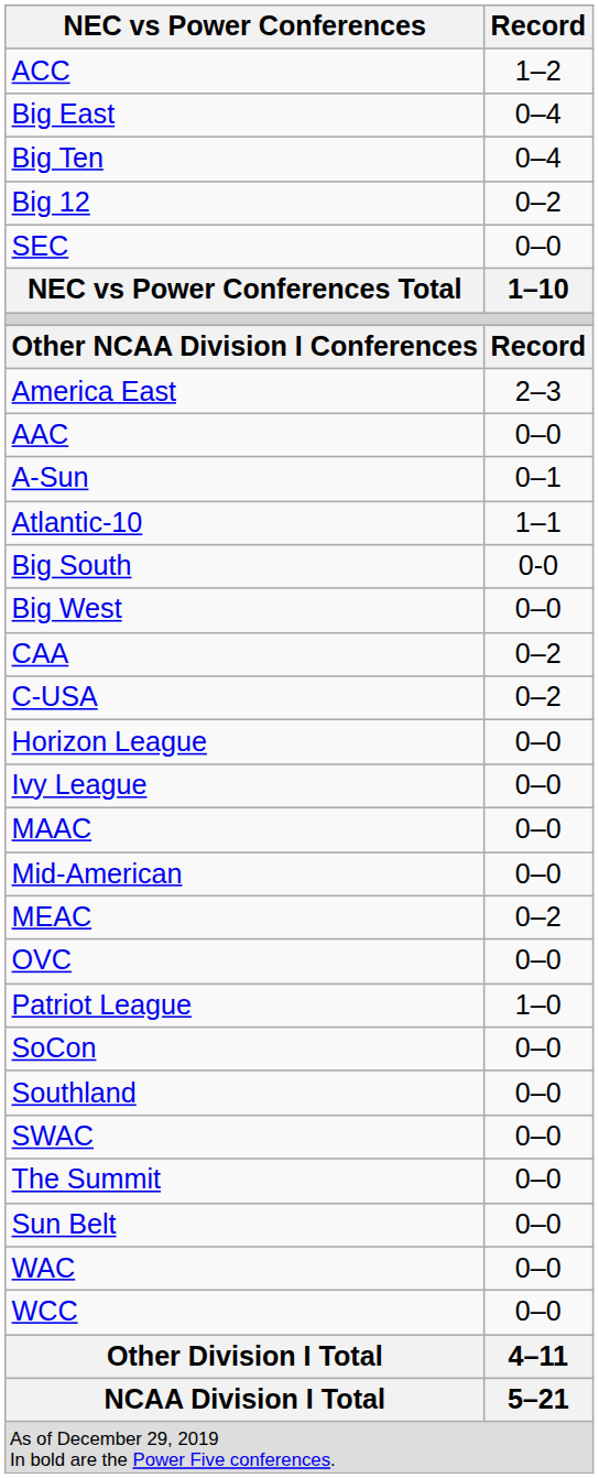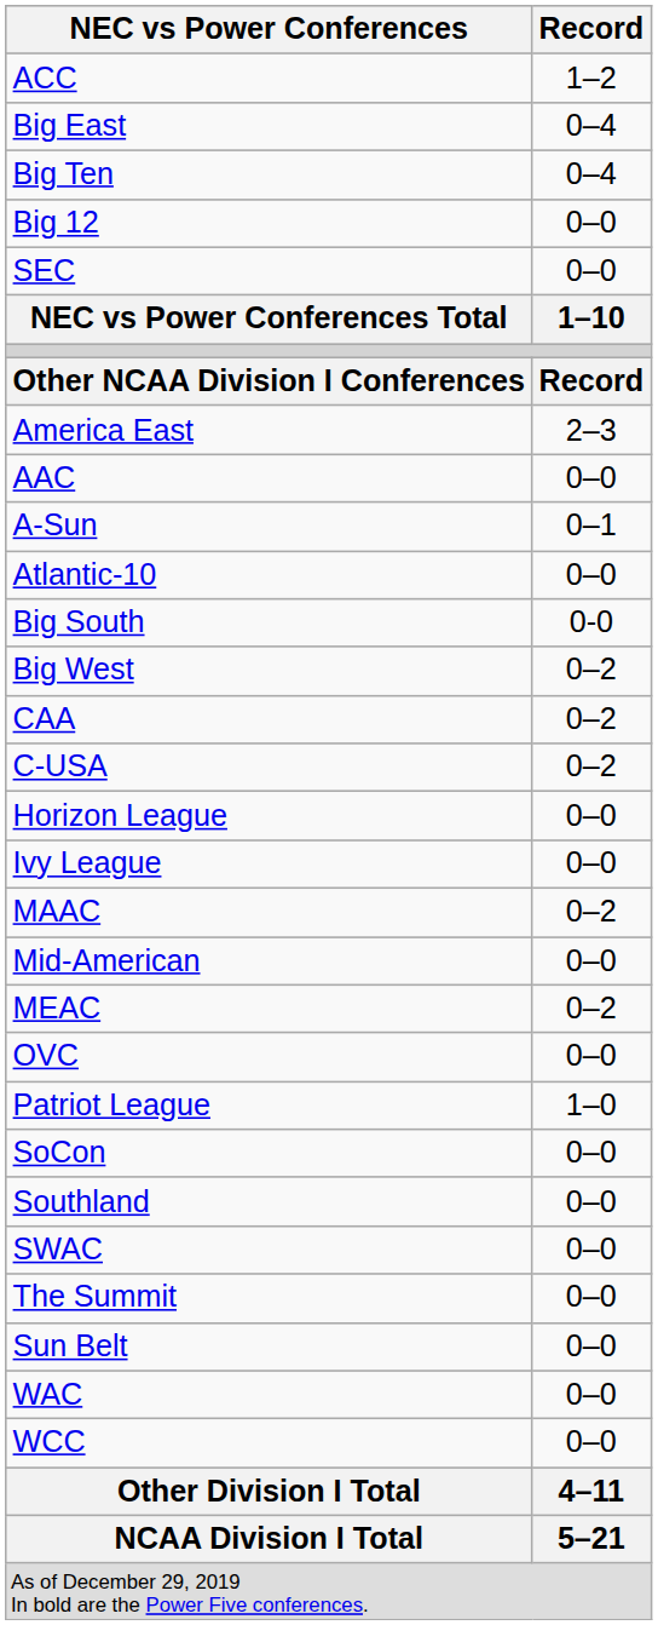 <table class="wikitable">
 <tr>
 <th>NEC vs Power Conferences</th>
 <th>Record</th>
 </tr>
 <tr>
 <td><a href='#'>ACC</a></td>
 <td align=center>1–2</td>
 </tr>
 <tr>
 <td><a href='#'>Big East</a></td>
 <td align=center>0–4</td>
 </tr>
 <tr>
 <td><a href='#'>Big Ten</a></td>
 <td align=center>0–4</td>
 </tr>
 <tr>
 <td><a href='#'>Big 12</a></td>
-<td align=center>0–2</td>
+<td align=center>0–0</td>
 </tr>
 <tr>
 <td><a href='#'>SEC</a></td>
 <td align=center>0–0</td>
 </tr>
 <tr>
 <th>NEC vs Power Conferences Total</th>
 <th>1–10</th>
 </tr>
 <tr>
 <th colspan="2" style="background:lightgrey;"></th>
 </tr>
 <tr>
 <th>Other NCAA Division I Conferences</th>
 <th>Record</th>
 </tr>
 <tr>
 <td><a href='#'>America East</a></td>
 <td align=center>2–3</td>
 </tr>
 <tr>
 <td><a href='#'>AAC</a></td>
 <td align=center>0–0</td>
 </tr>
 <tr>
 <td><a href='#'>A-Sun</a></td>
 <td align=center>0–1</td>
 </tr>
 <tr>
 <td><a href='#'>Atlantic-10</a></td>
-<td align=center>1–1</td>
+<td align=center>0–0</td>
 </tr>
 <tr>
 <td><a href='#'>Big South</a></td>
 <td align=center>0-0</td>
 </tr>
 <tr>
 <td><a href='#'>Big West</a></td>
-<td align=center>0–0</td>
+<td align=center>0–2</td>
 </tr>
 <tr>
 <td><a href='#'>CAA</a></td>
 <td align=center>0–2</td>
 </tr>
 <tr>
 <td><a href='#'>C-USA</a></td>
 <td align=center>0–2</td>
 </tr>
 <tr>
 <td><a href='#'>Horizon League</a></td>
 <td align=center>0–0</td>
 </tr>
 <tr>
 <td><a href='#'>Ivy League</a></td>
 <td align=center>0–0</td>
 </tr>
 <tr>
 <td><a href='#'>MAAC</a></td>
-<td align=center>0–0</td>
+<td align=center>0–2</td>
 </tr>
 <tr>
 <td><a href='#'>Mid-American</a></td>
 <td align=center>0–0</td>
 </tr>
 <tr>
 <td><a href='#'>MEAC</a></td>
 <td align=center>0–2</td>
 </tr>
 <tr>
 <td><a href='#'>OVC</a></td>
 <td align=center>0–0</td>
 </tr>
 <tr>
 <td><a href='#'>Patriot League</a></td>
 <td align=center>1–0</td>
 </tr>
 <tr>
 <td><a href='#'>SoCon</a></td>
 <td align=center>0–0</td>
 </tr>
 <tr>
 <td><a href='#'>Southland</a></td>
 <td align=center>0–0</td>
 </tr>
 <tr>
 <td><a href='#'>SWAC</a></td>
 <td align=center>0–0</td>
 </tr>
 <tr>
 <td><a href='#'>The Summit</a></td>
 <td align=center>0–0</td>
 </tr>
 <tr>
 <td><a href='#'>Sun Belt</a></td>
 <td align=center>0–0</td>
 </tr>
 <tr>
 <td><a href='#'>WAC</a></td>
 <td align=center>0–0</td>
 </tr>
 <tr>
 <td><a href='#'>WCC</a></td>
 <td align=center>0–0</td>
 </tr>
 <tr>
 <th>Other Division I Total</th>
 <th>4–11</th>
 </tr>
 <tr>
 <th>NCAA Division I Total</th>
 <th>5–21</th>
 </tr>
 <tr>
 <td colspan="2"  style="font-size:8pt; text-align:left; background:#ddd;">As of December 29, 2019 <br> In bold are the <a href='#'>Power Five conferences</a>.</td>
 </tr>
 </table>
